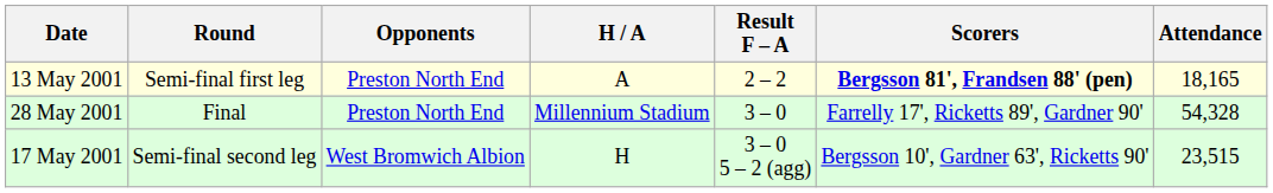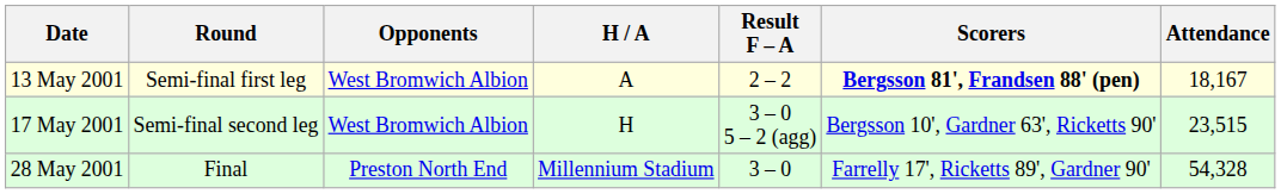 <table class="wikitable" style="text-align:center">
 <tr>
 <th>Date</th>
 <th>Round</th>
 <th>Opponents</th>
 <th>H / A</th>
 <th>Result<br>F – A</th>
 <th>Scorers</th>
 <th>Attendance</th>
 </tr>
 <tr bgcolor="#ffffdd">
 <td>13 May 2001</td>
 <td>Semi-final first leg</td>
-<td><a href='#'>Preston North End</a></td>
+<td><a href='#'>West Bromwich Albion</a></td>
 <td>A</td>
 <td>2 – 2</td>
 <td><strong><a href='#'>Bergsson</a> 81', <a href='#'>Frandsen</a> 88' (pen)</strong></td>
-<td>18,165</td>
+<td>18,167</td>
+</tr>
+<tr bgcolor="#ddffdd">
+<td>17 May 2001</td>
+<td>Semi-final second leg</td>
+<td><a href='#'>West Bromwich Albion</a></td>
+<td>H</td>
+<td>3 – 0<br> 5 – 2 (agg)</td>
+<td><a href='#'>Bergsson</a> 10',  <a href='#'>Gardner</a> 63', <a href='#'>Ricketts</a> 90'</td>
+<td>23,515</td>
 </tr>
 <tr bgcolor="#ddffdd">
 <td>28 May 2001</td>
 <td>Final</td>
 <td><a href='#'>Preston North End</a></td>
 <td><a href='#'>Millennium Stadium</a></td>
 <td>3 – 0</td>
 <td><a href='#'>Farrelly</a> 17', <a href='#'>Ricketts</a> 89', <a href='#'>Gardner</a> 90'</td>
 <td>54,328</td>
 </tr>
-<tr bgcolor="#ddffdd">
-<td>17 May 2001</td>
-<td>Semi-final second leg</td>
-<td><a href='#'>West Bromwich Albion</a></td>
-<td>H</td>
-<td>3 – 0<br> 5 – 2 (agg)</td>
-<td><a href='#'>Bergsson</a> 10',  <a href='#'>Gardner</a> 63', <a href='#'>Ricketts</a> 90'</td>
-<td>23,515</td>
-</tr>
 </table>
